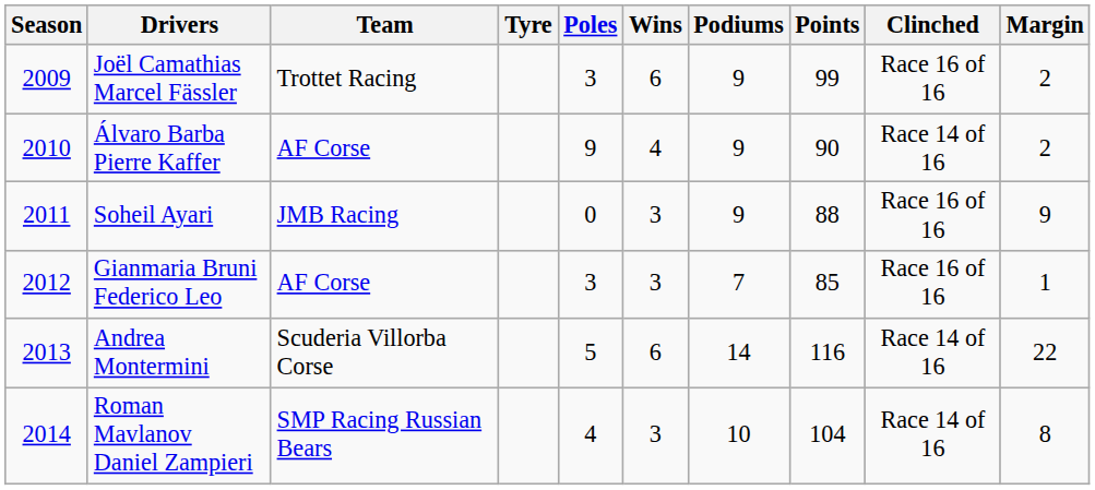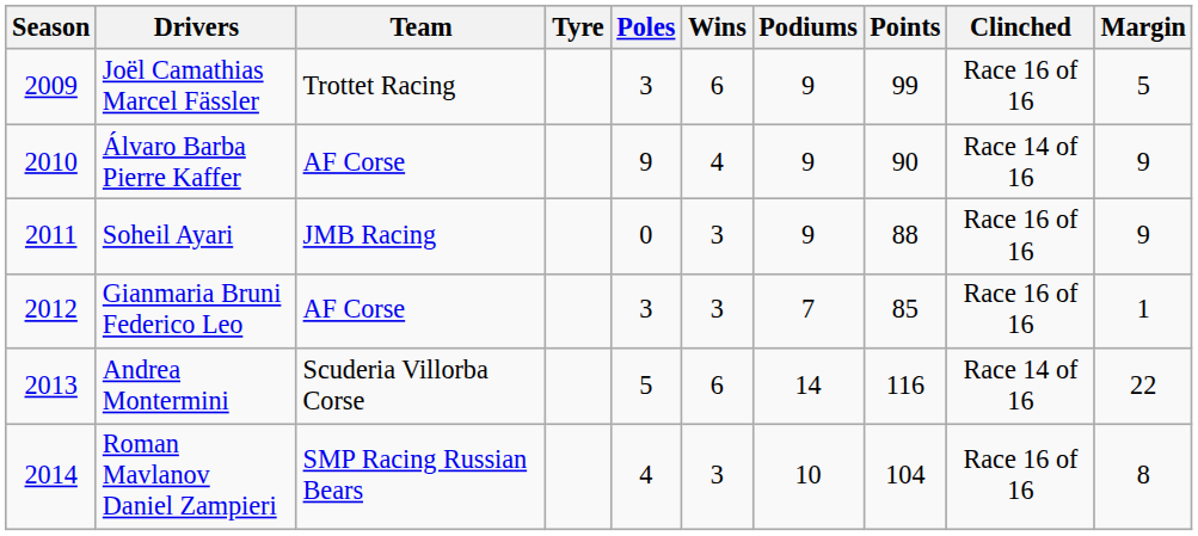 <table class="sortable wikitable" style="font-size:85%; text-align:center;">
 <tr>
 <th scope=col>Season</th>
 <th scope=col>Drivers</th>
 <th scope=col>Team</th>
 <th scope=col>Tyre</th>
 <th scope=col><a href='#'>Poles</a></th>
 <th scope=col>Wins</th>
 <th scope=col>Podiums</th>
 <th scope=col>Points</th>
 <th scope=col>Clinched</th>
 <th scope=col>Margin</th>
 </tr>
 <tr>
 <td><a href='#'>2009</a></td>
 <td align=left> <a href='#'>Joël Camathias</a><br> <a href='#'>Marcel Fässler</a></td>
 <td align=left> Trottet Racing</td>
 <td></td>
 <td>3</td>
 <td>6</td>
 <td>9</td>
 <td>99</td>
 <td>Race 16 of 16</td>
-<td>2</td>
+<td>5</td>
 </tr>
 <tr>
 <td><a href='#'>2010</a></td>
 <td align=left> <a href='#'>Álvaro Barba</a><br> <a href='#'>Pierre Kaffer</a></td>
 <td align=left> <a href='#'>AF Corse</a></td>
 <td></td>
 <td>9</td>
 <td>4</td>
 <td>9</td>
 <td>90</td>
 <td>Race 14 of 16</td>
-<td>2</td>
+<td>9</td>
 </tr>
 <tr>
 <td><a href='#'>2011</a></td>
 <td align=left> <a href='#'>Soheil Ayari</a></td>
 <td align=left> <a href='#'>JMB Racing</a></td>
 <td></td>
 <td>0</td>
 <td>3</td>
 <td>9</td>
 <td>88</td>
 <td>Race 16 of 16</td>
 <td>9</td>
 </tr>
 <tr>
 <td><a href='#'>2012</a></td>
 <td align=left> <a href='#'>Gianmaria Bruni</a><br> <a href='#'>Federico Leo</a></td>
 <td align=left> <a href='#'>AF Corse</a></td>
 <td></td>
 <td>3</td>
 <td>3</td>
 <td>7</td>
 <td>85</td>
 <td>Race 16 of 16</td>
 <td>1</td>
 </tr>
 <tr>
 <td><a href='#'>2013</a></td>
 <td align=left> <a href='#'>Andrea Montermini</a></td>
 <td align=left> Scuderia Villorba Corse</td>
 <td></td>
 <td>5</td>
 <td>6</td>
 <td>14</td>
 <td>116</td>
 <td>Race 14 of 16</td>
 <td>22</td>
 </tr>
 <tr>
 <td><a href='#'>2014</a></td>
 <td align=left> <a href='#'>Roman Mavlanov</a><br> <a href='#'>Daniel Zampieri</a></td>
 <td align=left> <a href='#'>SMP Racing Russian Bears</a></td>
 <td></td>
 <td>4</td>
 <td>3</td>
 <td>10</td>
 <td>104</td>
-<td>Race 14 of 16</td>
+<td>Race 16 of 16</td>
 <td>8</td>
 </tr>
 </table>
